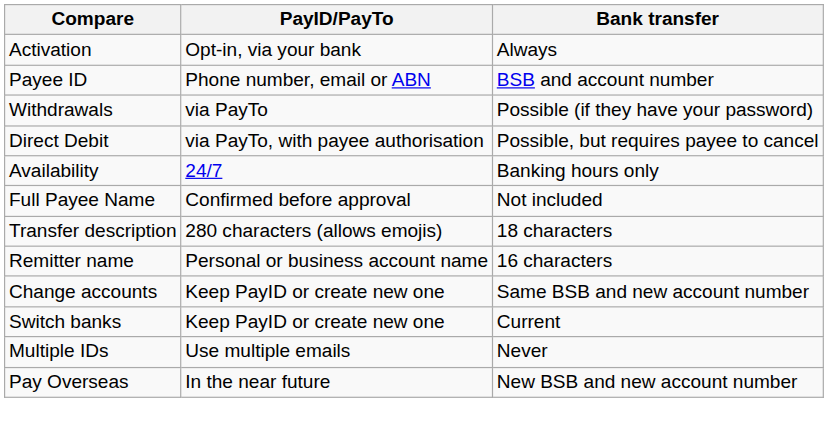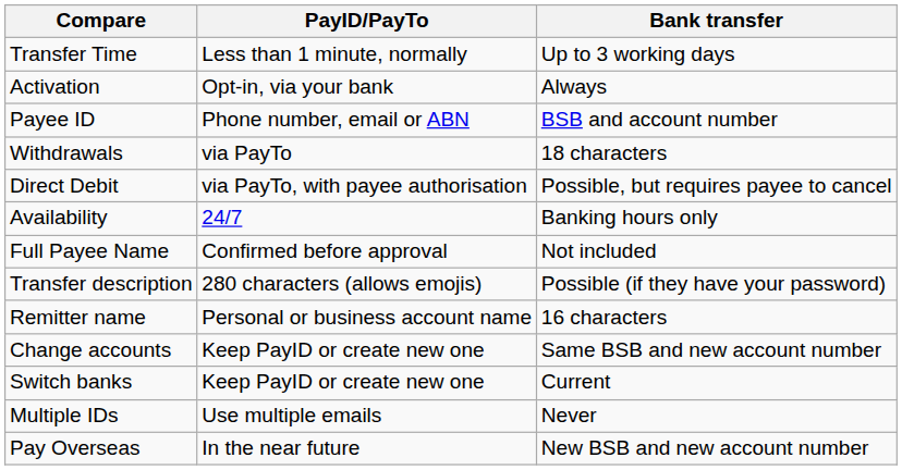 <table class="wikitable">
 <tr>
 <th>Compare</th>
 <th>PayID/PayTo</th>
 <th>Bank transfer</th>
+</tr>
+<tr>
+<td>Transfer Time</td>
+<td>Less than 1 minute, normally </td>
+<td>Up to 3 working days</td>
 </tr>
 <tr>
 <td>Activation</td>
 <td>Opt-in, via your bank</td>
 <td>Always</td>
 </tr>
 <tr>
 <td>Payee ID</td>
 <td>Phone number, email or <a href='#'>ABN</a></td>
 <td><a href='#'>BSB</a> and account number</td>
 </tr>
 <tr>
 <td>Withdrawals</td>
 <td>via PayTo</td>
-<td>Possible (if they have your password)</td>
+<td>18 characters</td>
 </tr>
 <tr>
 <td>Direct Debit</td>
 <td>via PayTo, with payee authorisation</td>
 <td>Possible, but requires payee to cancel</td>
 </tr>
 <tr>
 <td>Availability</td>
 <td><a href='#'>24/7</a></td>
 <td>Banking hours only</td>
 </tr>
 <tr>
 <td>Full Payee Name</td>
 <td>Confirmed before approval</td>
 <td>Not included</td>
 </tr>
 <tr>
 <td>Transfer description</td>
 <td>280 characters (allows emojis)</td>
-<td>18 characters</td>
+<td>Possible (if they have your password)</td>
 </tr>
 <tr>
 <td>Remitter name</td>
 <td>Personal or business account name</td>
 <td>16 characters</td>
 </tr>
 <tr>
 <td>Change accounts</td>
 <td>Keep PayID or create new one</td>
 <td>Same BSB and new account number</td>
 </tr>
 <tr>
 <td>Switch banks</td>
 <td>Keep PayID or create new one</td>
 <td>Current</td>
 </tr>
 <tr>
 <td>Multiple IDs</td>
 <td>Use multiple emails</td>
 <td>Never</td>
 </tr>
 <tr>
 <td>Pay Overseas</td>
 <td>In the near future</td>
 <td>New BSB and new account number</td>
 </tr>
 </table>
